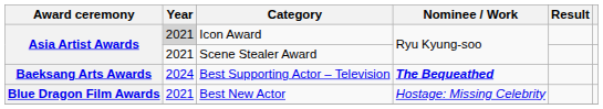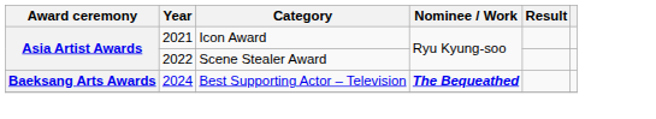 <table class="wikitable plainrowheaders sortable">
 <tr>
 <th scope="col">Award ceremony</th>
 <th scope="col">Year</th>
 <th scope="col">Category</th>
 <th scope="col">Nominee / Work</th>
 <th scope="col">Result</th>
 <th scope="col" class="unsortable"></th>
 </tr>
 <tr>
 <th scope="row"  rowspan="2"><a href='#'>Asia Artist Awards</a></th>
-<td style="background: lightgrey; text-align:center" rowspan="1">2021</td>
+<td style="text-align:center" rowspan="1">2021</td>
 <td>Icon Award</td>
 <td rowspan="2">Ryu Kyung-soo</td>
 <td></td>
 <td style="text-align:center"></td>
 </tr>
 <tr>
-<td style="text-align:center">2021</td>
+<td style="text-align:center">2022</td>
 <td>Scene Stealer Award</td>
 <td></td>
 <td style="text-align:center"></td>
 </tr>
 <tr>
 <th scope="row"><a href='#'>Baeksang Arts Awards</a></th>
 <td style="text-align:center"><a href='#'>2024</a></td>
 <td><a href='#'>Best Supporting Actor – Television</a></td>
 <td><strong><em><a href='#'>The Bequeathed</a></em></strong></td>
 <td></td>
 <td style="text-align:center"></td>
 </tr>
 <tr>
-<th scope="row"><a href='#'>Blue Dragon Film Awards</a></th>
-<td style="text-align:center"><a href='#'>2021</a></td>
-<td><a href='#'>Best New Actor</a></td>
-<td rowspan="1"><em><a href='#'>Hostage: Missing Celebrity</a></em></td>
-<td></td>
-<td style="text-align:center"></td>
-</tr>
-<tr>
 </tr>
 </table>
